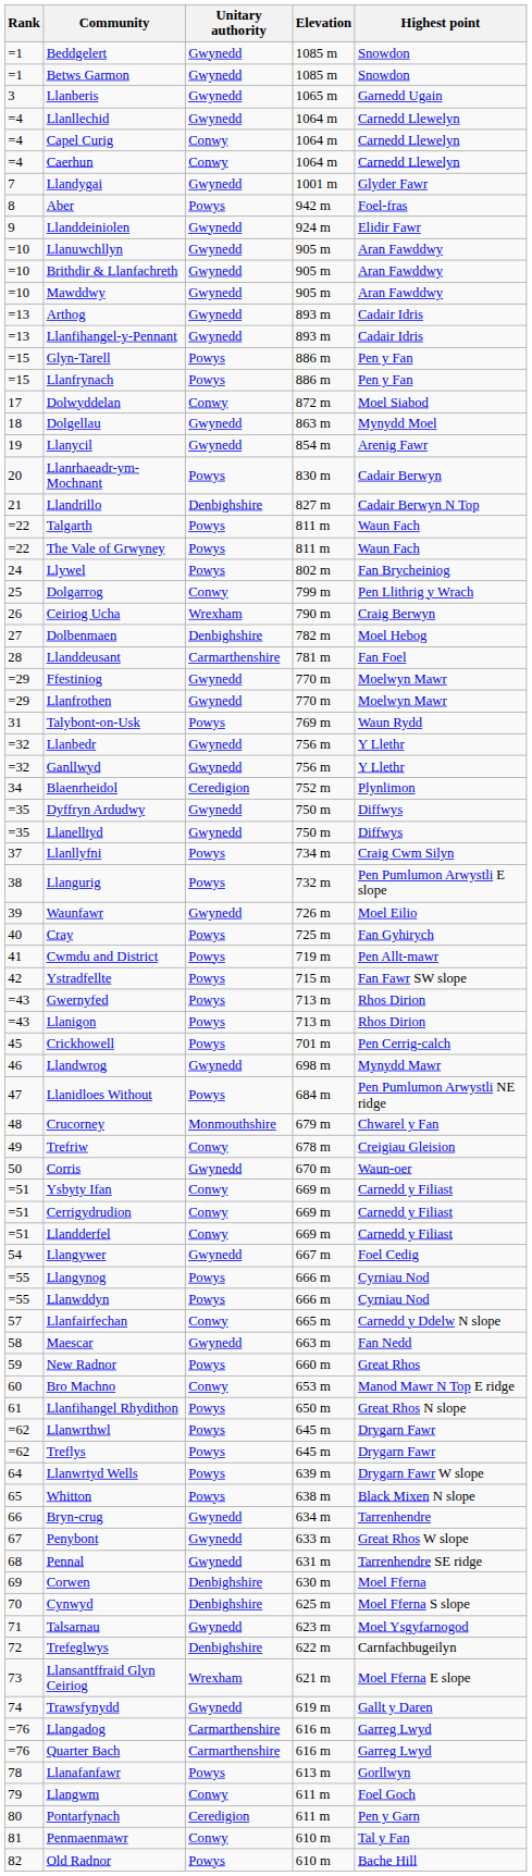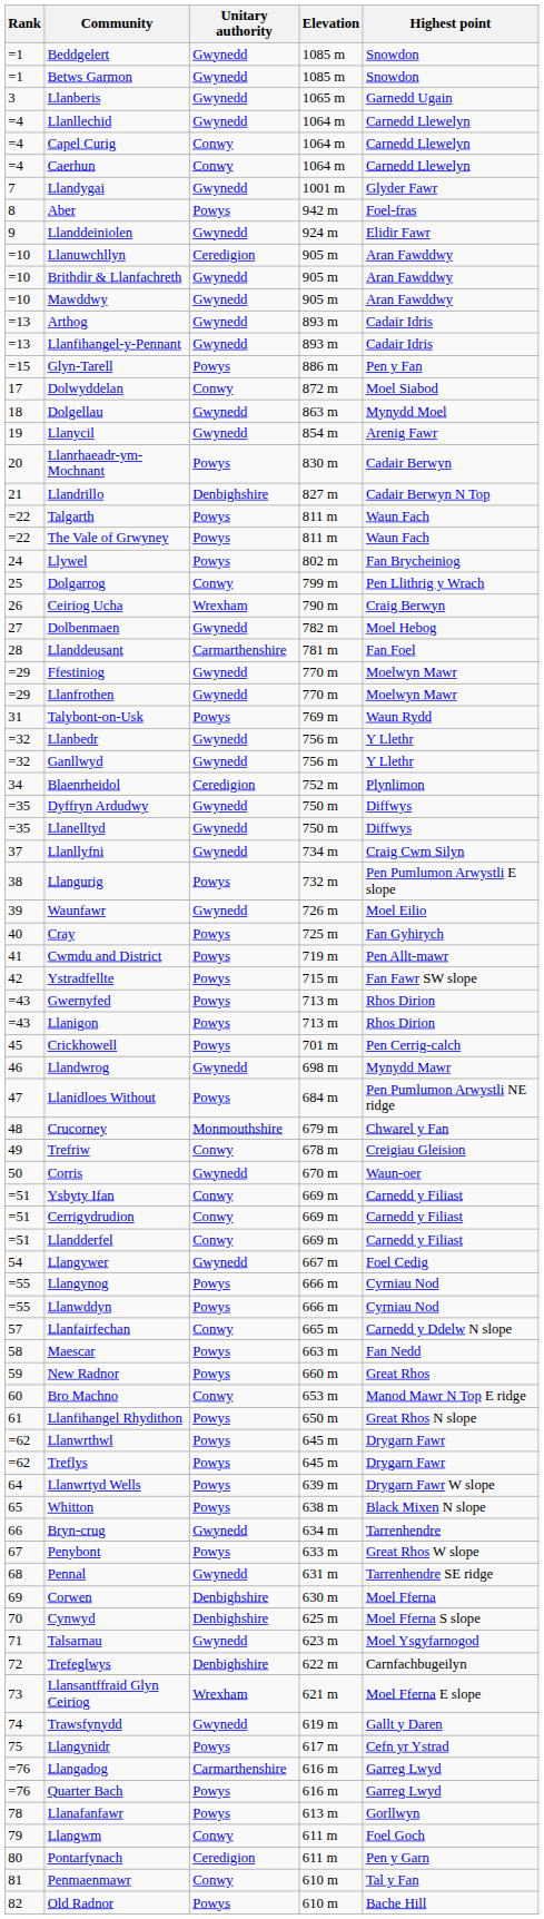 <table class="wikitable">
 <tr>
 <th>Rank</th>
 <th>Community</th>
 <th>Unitary authority</th>
 <th>Elevation</th>
 <th>Highest point</th>
 </tr>
 <tr>
 <td>=1</td>
 <td><a href='#'>Beddgelert</a></td>
 <td><a href='#'>Gwynedd</a></td>
 <td>1085 m</td>
 <td><a href='#'>Snowdon</a></td>
 </tr>
 <tr>
 <td>=1</td>
 <td><a href='#'>Betws Garmon</a></td>
 <td><a href='#'>Gwynedd</a></td>
 <td>1085 m</td>
 <td><a href='#'>Snowdon</a></td>
 </tr>
 <tr>
 <td>3</td>
 <td><a href='#'>Llanberis</a></td>
 <td><a href='#'>Gwynedd</a></td>
 <td>1065 m</td>
 <td><a href='#'>Garnedd Ugain</a></td>
 </tr>
 <tr>
 <td>=4</td>
 <td><a href='#'>Llanllechid</a></td>
 <td><a href='#'>Gwynedd</a></td>
 <td>1064 m</td>
 <td><a href='#'>Carnedd Llewelyn</a></td>
 </tr>
 <tr>
 <td>=4</td>
 <td><a href='#'>Capel Curig</a></td>
 <td><a href='#'>Conwy</a></td>
 <td>1064 m</td>
 <td><a href='#'>Carnedd Llewelyn</a></td>
 </tr>
 <tr>
 <td>=4</td>
 <td><a href='#'>Caerhun</a></td>
 <td><a href='#'>Conwy</a></td>
 <td>1064 m</td>
 <td><a href='#'>Carnedd Llewelyn</a></td>
 </tr>
 <tr>
 <td>7</td>
 <td><a href='#'>Llandygai</a></td>
 <td><a href='#'>Gwynedd</a></td>
 <td>1001 m</td>
 <td><a href='#'>Glyder Fawr</a></td>
 </tr>
 <tr>
 <td>8</td>
 <td><a href='#'>Aber</a></td>
 <td><a href='#'>Powys</a></td>
 <td>942 m</td>
 <td><a href='#'>Foel-fras</a></td>
 </tr>
 <tr>
 <td>9</td>
 <td><a href='#'>Llanddeiniolen</a></td>
 <td><a href='#'>Gwynedd</a></td>
 <td>924 m</td>
 <td><a href='#'>Elidir Fawr</a></td>
 </tr>
 <tr>
 <td>=10</td>
 <td><a href='#'>Llanuwchllyn</a></td>
-<td><a href='#'>Gwynedd</a></td>
+<td><a href='#'>Ceredigion</a></td>
 <td>905 m</td>
 <td><a href='#'>Aran Fawddwy</a></td>
 </tr>
 <tr>
 <td>=10</td>
 <td><a href='#'>Brithdir & Llanfachreth</a></td>
 <td><a href='#'>Gwynedd</a></td>
 <td>905 m</td>
 <td><a href='#'>Aran Fawddwy</a></td>
 </tr>
 <tr>
 <td>=10</td>
 <td><a href='#'>Mawddwy</a></td>
 <td><a href='#'>Gwynedd</a></td>
 <td>905 m</td>
 <td><a href='#'>Aran Fawddwy</a></td>
 </tr>
 <tr>
 <td>=13</td>
 <td><a href='#'>Arthog</a></td>
 <td><a href='#'>Gwynedd</a></td>
 <td>893 m</td>
 <td><a href='#'>Cadair Idris</a></td>
 </tr>
 <tr>
 <td>=13</td>
 <td><a href='#'>Llanfihangel-y-Pennant</a></td>
 <td><a href='#'>Gwynedd</a></td>
 <td>893 m</td>
 <td><a href='#'>Cadair Idris</a></td>
 </tr>
 <tr>
 <td>=15</td>
 <td><a href='#'>Glyn-Tarell</a></td>
-<td><a href='#'>Powys</a></td>
-<td>886 m</td>
-<td><a href='#'>Pen y Fan</a></td>
-</tr>
-<tr>
-<td>=15</td>
-<td><a href='#'>Llanfrynach</a></td>
 <td><a href='#'>Powys</a></td>
 <td>886 m</td>
 <td><a href='#'>Pen y Fan</a></td>
 </tr>
 <tr>
 <td>17</td>
 <td><a href='#'>Dolwyddelan</a></td>
 <td><a href='#'>Conwy</a></td>
 <td>872 m</td>
 <td><a href='#'>Moel Siabod</a></td>
 </tr>
 <tr>
 <td>18</td>
 <td><a href='#'>Dolgellau</a></td>
 <td><a href='#'>Gwynedd</a></td>
 <td>863 m</td>
 <td><a href='#'>Mynydd Moel</a></td>
 </tr>
 <tr>
 <td>19</td>
 <td><a href='#'>Llanycil</a></td>
 <td><a href='#'>Gwynedd</a></td>
 <td>854 m</td>
 <td><a href='#'>Arenig Fawr</a></td>
 </tr>
 <tr>
 <td>20</td>
 <td><a href='#'>Llanrhaeadr-ym-Mochnant</a></td>
 <td><a href='#'>Powys</a></td>
 <td>830 m</td>
 <td><a href='#'>Cadair Berwyn</a></td>
 </tr>
 <tr>
 <td>21</td>
 <td><a href='#'>Llandrillo</a></td>
 <td><a href='#'>Denbighshire</a></td>
 <td>827 m</td>
 <td><a href='#'>Cadair Berwyn N Top</a></td>
 </tr>
 <tr>
 <td>=22</td>
 <td><a href='#'>Talgarth</a></td>
 <td><a href='#'>Powys</a></td>
 <td>811 m</td>
 <td><a href='#'>Waun Fach</a></td>
 </tr>
 <tr>
 <td>=22</td>
 <td><a href='#'>The Vale of Grwyney</a></td>
 <td><a href='#'>Powys</a></td>
 <td>811 m</td>
 <td><a href='#'>Waun Fach</a></td>
 </tr>
 <tr>
 <td>24</td>
 <td><a href='#'>Llywel</a></td>
 <td><a href='#'>Powys</a></td>
 <td>802 m</td>
 <td><a href='#'>Fan Brycheiniog</a></td>
 </tr>
 <tr>
 <td>25</td>
 <td><a href='#'>Dolgarrog</a></td>
 <td><a href='#'>Conwy</a></td>
 <td>799 m</td>
 <td><a href='#'>Pen Llithrig y Wrach</a></td>
 </tr>
 <tr>
 <td>26</td>
 <td><a href='#'>Ceiriog Ucha</a></td>
 <td><a href='#'>Wrexham</a></td>
 <td>790 m</td>
 <td><a href='#'>Craig Berwyn</a></td>
 </tr>
 <tr>
 <td>27</td>
 <td><a href='#'>Dolbenmaen</a></td>
-<td><a href='#'>Denbighshire</a></td>
+<td><a href='#'>Gwynedd</a></td>
 <td>782 m</td>
 <td><a href='#'>Moel Hebog</a></td>
 </tr>
 <tr>
 <td>28</td>
 <td><a href='#'>Llanddeusant</a></td>
 <td><a href='#'>Carmarthenshire</a></td>
 <td>781 m</td>
 <td><a href='#'>Fan Foel</a></td>
 </tr>
 <tr>
 <td>=29</td>
 <td><a href='#'>Ffestiniog</a></td>
 <td><a href='#'>Gwynedd</a></td>
 <td>770 m</td>
 <td><a href='#'>Moelwyn Mawr</a></td>
 </tr>
 <tr>
 <td>=29</td>
 <td><a href='#'>Llanfrothen</a></td>
 <td><a href='#'>Gwynedd</a></td>
 <td>770 m</td>
 <td><a href='#'>Moelwyn Mawr</a></td>
 </tr>
 <tr>
 <td>31</td>
 <td><a href='#'>Talybont-on-Usk</a></td>
 <td><a href='#'>Powys</a></td>
 <td>769 m</td>
 <td><a href='#'>Waun Rydd</a></td>
 </tr>
 <tr>
 <td>=32</td>
 <td><a href='#'>Llanbedr</a></td>
 <td><a href='#'>Gwynedd</a></td>
 <td>756 m</td>
 <td><a href='#'>Y Llethr</a></td>
 </tr>
 <tr>
 <td>=32</td>
 <td><a href='#'>Ganllwyd</a></td>
 <td><a href='#'>Gwynedd</a></td>
 <td>756 m</td>
 <td><a href='#'>Y Llethr</a></td>
 </tr>
 <tr>
 <td>34</td>
 <td><a href='#'>Blaenrheidol</a></td>
 <td><a href='#'>Ceredigion</a></td>
 <td>752 m</td>
 <td><a href='#'>Plynlimon</a></td>
 </tr>
 <tr>
 <td>=35</td>
 <td><a href='#'>Dyffryn Ardudwy</a></td>
 <td><a href='#'>Gwynedd</a></td>
 <td>750 m</td>
 <td><a href='#'>Diffwys</a></td>
 </tr>
 <tr>
 <td>=35</td>
 <td><a href='#'>Llanelltyd</a></td>
 <td><a href='#'>Gwynedd</a></td>
 <td>750 m</td>
 <td><a href='#'>Diffwys</a></td>
 </tr>
 <tr>
 <td>37</td>
 <td><a href='#'>Llanllyfni</a></td>
-<td><a href='#'>Powys</a></td>
+<td><a href='#'>Gwynedd</a></td>
 <td>734 m</td>
 <td><a href='#'>Craig Cwm Silyn</a></td>
 </tr>
 <tr>
 <td>38</td>
 <td><a href='#'>Llangurig</a></td>
 <td><a href='#'>Powys</a></td>
 <td>732 m</td>
 <td><a href='#'>Pen Pumlumon Arwystli</a> E slope</td>
 </tr>
 <tr>
 <td>39</td>
 <td><a href='#'>Waunfawr</a></td>
 <td><a href='#'>Gwynedd</a></td>
 <td>726 m</td>
 <td><a href='#'>Moel Eilio</a></td>
 </tr>
 <tr>
 <td>40</td>
 <td><a href='#'>Cray</a></td>
 <td><a href='#'>Powys</a></td>
 <td>725 m</td>
 <td><a href='#'>Fan Gyhirych</a></td>
 </tr>
 <tr>
 <td>41</td>
 <td><a href='#'>Cwmdu and District</a></td>
 <td><a href='#'>Powys</a></td>
 <td>719 m</td>
 <td><a href='#'>Pen Allt-mawr</a></td>
 </tr>
 <tr>
 <td>42</td>
 <td><a href='#'>Ystradfellte</a></td>
 <td><a href='#'>Powys</a></td>
 <td>715 m</td>
 <td><a href='#'>Fan Fawr</a> SW slope</td>
 </tr>
 <tr>
 <td>=43</td>
 <td><a href='#'>Gwernyfed</a></td>
 <td><a href='#'>Powys</a></td>
 <td>713 m</td>
 <td><a href='#'>Rhos Dirion</a></td>
 </tr>
 <tr>
 <td>=43</td>
 <td><a href='#'>Llanigon</a></td>
 <td><a href='#'>Powys</a></td>
 <td>713 m</td>
 <td><a href='#'>Rhos Dirion</a></td>
 </tr>
 <tr>
 <td>45</td>
 <td><a href='#'>Crickhowell</a></td>
 <td><a href='#'>Powys</a></td>
 <td>701 m</td>
 <td><a href='#'>Pen Cerrig-calch</a></td>
 </tr>
 <tr>
 <td>46</td>
 <td><a href='#'>Llandwrog</a></td>
 <td><a href='#'>Gwynedd</a></td>
 <td>698 m</td>
 <td><a href='#'>Mynydd Mawr</a></td>
 </tr>
 <tr>
 <td>47</td>
 <td><a href='#'>Llanidloes Without</a></td>
 <td><a href='#'>Powys</a></td>
 <td>684 m</td>
 <td><a href='#'>Pen Pumlumon Arwystli</a> NE ridge</td>
 </tr>
 <tr>
 <td>48</td>
 <td><a href='#'>Crucorney</a></td>
 <td><a href='#'>Monmouthshire</a></td>
 <td>679 m</td>
 <td><a href='#'>Chwarel y Fan</a></td>
 </tr>
 <tr>
 <td>49</td>
 <td><a href='#'>Trefriw</a></td>
 <td><a href='#'>Conwy</a></td>
 <td>678 m</td>
 <td><a href='#'>Creigiau Gleision</a></td>
 </tr>
 <tr>
 <td>50</td>
 <td><a href='#'>Corris</a></td>
 <td><a href='#'>Gwynedd</a></td>
 <td>670 m</td>
 <td><a href='#'>Waun-oer</a></td>
 </tr>
 <tr>
 <td>=51</td>
 <td><a href='#'>Ysbyty Ifan</a></td>
 <td><a href='#'>Conwy</a></td>
 <td>669 m</td>
 <td><a href='#'>Carnedd y Filiast</a></td>
 </tr>
 <tr>
 <td>=51</td>
 <td><a href='#'>Cerrigydrudion</a></td>
 <td><a href='#'>Conwy</a></td>
 <td>669 m</td>
 <td><a href='#'>Carnedd y Filiast</a></td>
 </tr>
 <tr>
 <td>=51</td>
 <td><a href='#'>Llandderfel</a></td>
 <td><a href='#'>Conwy</a></td>
 <td>669 m</td>
 <td><a href='#'>Carnedd y Filiast</a></td>
 </tr>
 <tr>
 <td>54</td>
 <td><a href='#'>Llangywer</a></td>
 <td><a href='#'>Gwynedd</a></td>
 <td>667 m</td>
 <td><a href='#'>Foel Cedig</a></td>
 </tr>
 <tr>
 <td>=55</td>
 <td><a href='#'>Llangynog</a></td>
 <td><a href='#'>Powys</a></td>
 <td>666 m</td>
 <td><a href='#'>Cyrniau Nod</a></td>
 </tr>
 <tr>
 <td>=55</td>
 <td><a href='#'>Llanwddyn</a></td>
 <td><a href='#'>Powys</a></td>
 <td>666 m</td>
 <td><a href='#'>Cyrniau Nod</a></td>
 </tr>
 <tr>
 <td>57</td>
 <td><a href='#'>Llanfairfechan</a></td>
 <td><a href='#'>Conwy</a></td>
 <td>665 m</td>
 <td><a href='#'>Carnedd y Ddelw</a> N slope</td>
 </tr>
 <tr>
 <td>58</td>
 <td><a href='#'>Maescar</a></td>
-<td><a href='#'>Gwynedd</a></td>
+<td><a href='#'>Powys</a></td>
 <td>663 m</td>
 <td><a href='#'>Fan Nedd</a></td>
 </tr>
 <tr>
 <td>59</td>
 <td><a href='#'>New Radnor</a></td>
 <td><a href='#'>Powys</a></td>
 <td>660 m</td>
 <td><a href='#'>Great Rhos</a></td>
 </tr>
 <tr>
 <td>60</td>
 <td><a href='#'>Bro Machno</a></td>
 <td><a href='#'>Conwy</a></td>
 <td>653 m</td>
 <td><a href='#'>Manod Mawr N Top</a> E ridge</td>
 </tr>
 <tr>
 <td>61</td>
 <td><a href='#'>Llanfihangel Rhydithon</a></td>
 <td><a href='#'>Powys</a></td>
 <td>650 m</td>
 <td><a href='#'>Great Rhos</a> N slope</td>
 </tr>
 <tr>
 <td>=62</td>
 <td><a href='#'>Llanwrthwl</a></td>
 <td><a href='#'>Powys</a></td>
 <td>645 m</td>
 <td><a href='#'>Drygarn Fawr</a></td>
 </tr>
 <tr>
 <td>=62</td>
 <td><a href='#'>Treflys</a></td>
 <td><a href='#'>Powys</a></td>
 <td>645 m</td>
 <td><a href='#'>Drygarn Fawr</a></td>
 </tr>
 <tr>
 <td>64</td>
 <td><a href='#'>Llanwrtyd Wells</a></td>
 <td><a href='#'>Powys</a></td>
 <td>639 m</td>
 <td><a href='#'>Drygarn Fawr</a> W slope</td>
 </tr>
 <tr>
 <td>65</td>
 <td><a href='#'>Whitton</a></td>
 <td><a href='#'>Powys</a></td>
 <td>638 m</td>
 <td><a href='#'>Black Mixen</a> N slope</td>
 </tr>
 <tr>
 <td>66</td>
 <td><a href='#'>Bryn-crug</a></td>
 <td><a href='#'>Gwynedd</a></td>
 <td>634 m</td>
 <td><a href='#'>Tarrenhendre</a></td>
 </tr>
 <tr>
 <td>67</td>
 <td><a href='#'>Penybont</a></td>
-<td><a href='#'>Gwynedd</a></td>
+<td><a href='#'>Powys</a></td>
 <td>633 m</td>
 <td><a href='#'>Great Rhos</a> W slope</td>
 </tr>
 <tr>
 <td>68</td>
 <td><a href='#'>Pennal</a></td>
 <td><a href='#'>Gwynedd</a></td>
 <td>631 m</td>
 <td><a href='#'>Tarrenhendre</a> SE ridge</td>
 </tr>
 <tr>
 <td>69</td>
 <td><a href='#'>Corwen</a></td>
 <td><a href='#'>Denbighshire</a></td>
 <td>630 m</td>
 <td><a href='#'>Moel Fferna</a></td>
 </tr>
 <tr>
 <td>70</td>
 <td><a href='#'>Cynwyd</a></td>
 <td><a href='#'>Denbighshire</a></td>
 <td>625 m</td>
 <td><a href='#'>Moel Fferna</a> S slope</td>
 </tr>
 <tr>
 <td>71</td>
 <td><a href='#'>Talsarnau</a></td>
 <td><a href='#'>Gwynedd</a></td>
 <td>623 m</td>
 <td><a href='#'>Moel Ysgyfarnogod</a></td>
 </tr>
 <tr>
 <td>72</td>
 <td><a href='#'>Trefeglwys</a></td>
 <td><a href='#'>Denbighshire</a></td>
 <td>622 m</td>
 <td>Carnfachbugeilyn</td>
 </tr>
 <tr>
 <td>73</td>
 <td><a href='#'>Llansantffraid Glyn Ceiriog</a></td>
 <td><a href='#'>Wrexham</a></td>
 <td>621 m</td>
 <td><a href='#'>Moel Fferna</a> E slope</td>
 </tr>
 <tr>
 <td>74</td>
 <td><a href='#'>Trawsfynydd</a></td>
 <td><a href='#'>Gwynedd</a></td>
 <td>619 m</td>
 <td><a href='#'>Gallt y Daren</a></td>
 </tr>
 <tr>
+<td>75</td>
+<td><a href='#'>Llangynidr</a></td>
+<td><a href='#'>Powys</a></td>
+<td>617 m</td>
+<td><a href='#'>Cefn yr Ystrad</a></td>
+</tr>
+<tr>
 <td>=76</td>
 <td><a href='#'>Llangadog</a></td>
 <td><a href='#'>Carmarthenshire</a></td>
 <td>616 m</td>
 <td><a href='#'>Garreg Lwyd</a></td>
 </tr>
 <tr>
 <td>=76</td>
 <td><a href='#'>Quarter Bach</a></td>
-<td><a href='#'>Carmarthenshire</a></td>
+<td><a href='#'>Powys</a></td>
 <td>616 m</td>
 <td><a href='#'>Garreg Lwyd</a></td>
 </tr>
 <tr>
 <td>78</td>
 <td><a href='#'>Llanafanfawr</a></td>
 <td><a href='#'>Powys</a></td>
 <td>613 m</td>
 <td><a href='#'>Gorllwyn</a></td>
 </tr>
 <tr>
 <td>79</td>
 <td><a href='#'>Llangwm</a></td>
 <td><a href='#'>Conwy</a></td>
 <td>611 m</td>
 <td><a href='#'>Foel Goch</a></td>
 </tr>
 <tr>
 <td>80</td>
 <td><a href='#'>Pontarfynach</a></td>
 <td><a href='#'>Ceredigion</a></td>
 <td>611 m</td>
 <td><a href='#'>Pen y Garn</a></td>
 </tr>
 <tr>
 <td>81</td>
 <td><a href='#'>Penmaenmawr</a></td>
 <td><a href='#'>Conwy</a></td>
 <td>610 m</td>
 <td><a href='#'>Tal y Fan</a></td>
 </tr>
 <tr>
 <td>82</td>
 <td><a href='#'>Old Radnor</a></td>
 <td><a href='#'>Powys</a></td>
 <td>610 m</td>
 <td><a href='#'>Bache Hill</a></td>
 </tr>
 </table>
